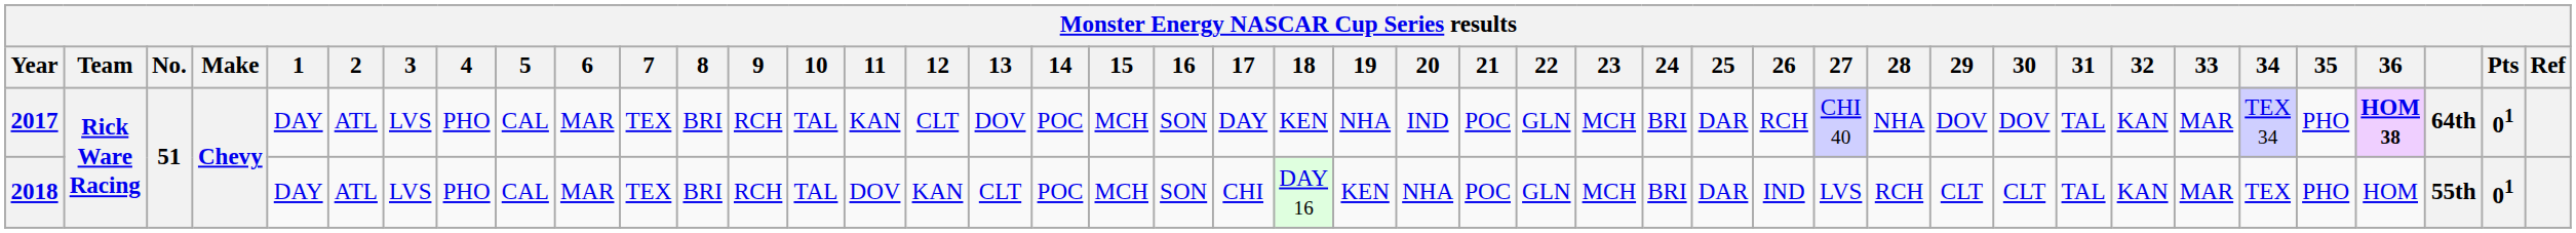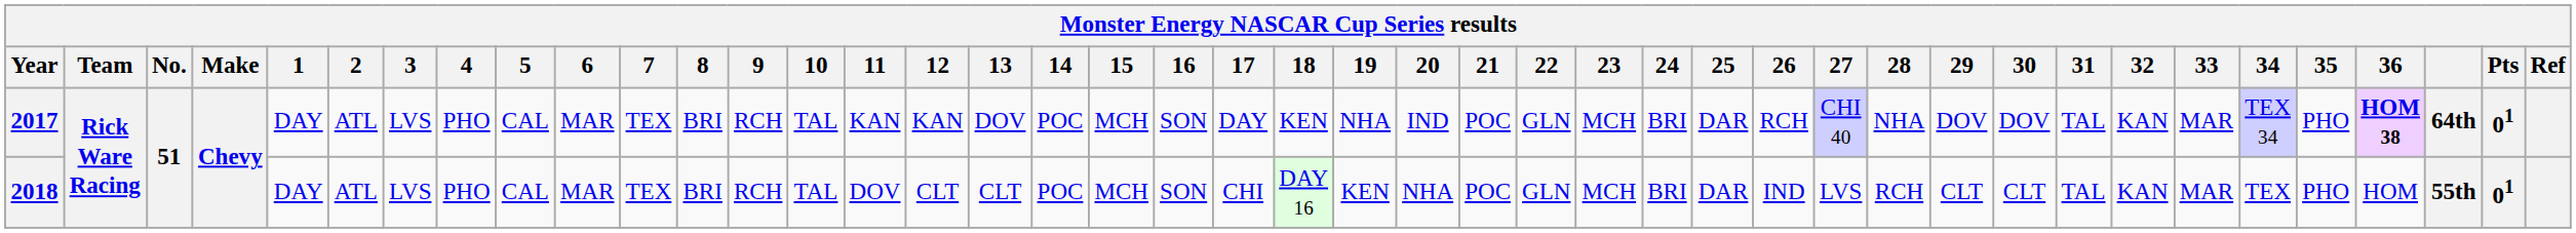 <table class="wikitable" style="text-align:center; font-size:75%">
 <tr>
 <th colspan=45><a href='#'>Monster Energy NASCAR Cup Series</a> results</th>
 </tr>
 <tr>
 <th>Year</th>
 <th>Team</th>
 <th>No.</th>
 <th>Make</th>
 <th>1</th>
 <th>2</th>
 <th>3</th>
 <th>4</th>
 <th>5</th>
 <th>6</th>
 <th>7</th>
 <th>8</th>
 <th>9</th>
 <th>10</th>
 <th>11</th>
 <th>12</th>
 <th>13</th>
 <th>14</th>
 <th>15</th>
 <th>16</th>
 <th>17</th>
 <th>18</th>
 <th>19</th>
 <th>20</th>
 <th>21</th>
 <th>22</th>
 <th>23</th>
 <th>24</th>
 <th>25</th>
 <th>26</th>
 <th>27</th>
 <th>28</th>
 <th>29</th>
 <th>30</th>
 <th>31</th>
 <th>32</th>
 <th>33</th>
 <th>34</th>
 <th>35</th>
 <th>36</th>
 <th></th>
 <th>Pts</th>
 <th>Ref</th>
 </tr>
 <tr>
 <th><a href='#'>2017</a></th>
 <th rowspan=2><a href='#'>Rick Ware Racing</a></th>
 <th rowspan=2>51</th>
 <th rowspan=2><a href='#'>Chevy</a></th>
 <td><a href='#'>DAY</a></td>
 <td><a href='#'>ATL</a></td>
 <td><a href='#'>LVS</a></td>
 <td><a href='#'>PHO</a></td>
 <td><a href='#'>CAL</a></td>
 <td><a href='#'>MAR</a></td>
 <td><a href='#'>TEX</a></td>
 <td><a href='#'>BRI</a></td>
 <td><a href='#'>RCH</a></td>
 <td><a href='#'>TAL</a></td>
 <td><a href='#'>KAN</a></td>
-<td><a href='#'>CLT</a></td>
+<td><a href='#'>KAN</a></td>
 <td><a href='#'>DOV</a></td>
 <td><a href='#'>POC</a></td>
 <td><a href='#'>MCH</a></td>
 <td><a href='#'>SON</a></td>
 <td><a href='#'>DAY</a></td>
 <td><a href='#'>KEN</a></td>
 <td><a href='#'>NHA</a></td>
 <td><a href='#'>IND</a></td>
 <td><a href='#'>POC</a></td>
 <td><a href='#'>GLN</a></td>
 <td><a href='#'>MCH</a></td>
 <td><a href='#'>BRI</a></td>
 <td><a href='#'>DAR</a></td>
 <td><a href='#'>RCH</a></td>
 <td style="background:#CFCFFF;"><a href='#'>CHI</a><br><small>40</small></td>
 <td><a href='#'>NHA</a></td>
 <td><a href='#'>DOV</a></td>
 <td><a href='#'>DOV</a></td>
 <td><a href='#'>TAL</a></td>
 <td><a href='#'>KAN</a></td>
 <td><a href='#'>MAR</a></td>
 <td style="background:#CFCFFF;"><a href='#'>TEX</a><br><small>34</small></td>
 <td><a href='#'>PHO</a></td>
 <td style="background:#EFCFFF;"><strong><a href='#'>HOM</a><br><small>38</small></strong></td>
 <th>64th</th>
 <th>0<sup>1</sup></th>
 <th></th>
 </tr>
 <tr>
 <th><a href='#'>2018</a></th>
 <td><a href='#'>DAY</a></td>
 <td><a href='#'>ATL</a></td>
 <td><a href='#'>LVS</a></td>
 <td><a href='#'>PHO</a></td>
 <td><a href='#'>CAL</a></td>
 <td><a href='#'>MAR</a></td>
 <td><a href='#'>TEX</a></td>
 <td><a href='#'>BRI</a></td>
 <td><a href='#'>RCH</a></td>
 <td><a href='#'>TAL</a></td>
 <td><a href='#'>DOV</a></td>
-<td><a href='#'>KAN</a></td>
+<td><a href='#'>CLT</a></td>
 <td><a href='#'>CLT</a></td>
 <td><a href='#'>POC</a></td>
 <td><a href='#'>MCH</a></td>
 <td><a href='#'>SON</a></td>
 <td><a href='#'>CHI</a></td>
 <td style="background:#DFFFDF;"><a href='#'>DAY</a><br><small>16</small></td>
 <td><a href='#'>KEN</a></td>
 <td><a href='#'>NHA</a></td>
 <td><a href='#'>POC</a></td>
 <td><a href='#'>GLN</a></td>
 <td><a href='#'>MCH</a></td>
 <td><a href='#'>BRI</a></td>
 <td><a href='#'>DAR</a></td>
 <td><a href='#'>IND</a></td>
 <td><a href='#'>LVS</a></td>
 <td><a href='#'>RCH</a></td>
 <td><a href='#'>CLT</a></td>
 <td><a href='#'>CLT</a></td>
 <td><a href='#'>TAL</a></td>
 <td><a href='#'>KAN</a></td>
 <td><a href='#'>MAR</a></td>
 <td><a href='#'>TEX</a></td>
 <td><a href='#'>PHO</a></td>
 <td><a href='#'>HOM</a></td>
 <th>55th</th>
 <th>0<sup>1</sup></th>
 <th></th>
 </tr>
 </table>
